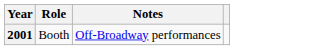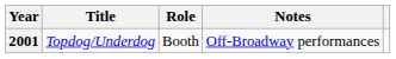 <table class="wikitable plainrowheaders" style="margin-right: 0;">
 <tr>
 <th scope="col">Year</th>
+<th scope="col">Title</th>
 <th scope="col">Role</th>
 <th scope="col">Notes</th>
 <th scope="col"></th>
 </tr>
 <tr>
 <th scope="row">2001</th>
+<td><em><a href='#'>Topdog/Underdog</a></em></td>
 <td>Booth</td>
 <td><a href='#'>Off-Broadway</a> performances</td>
 <td style="text-align: center;"></td>
 </tr>
 </table>
